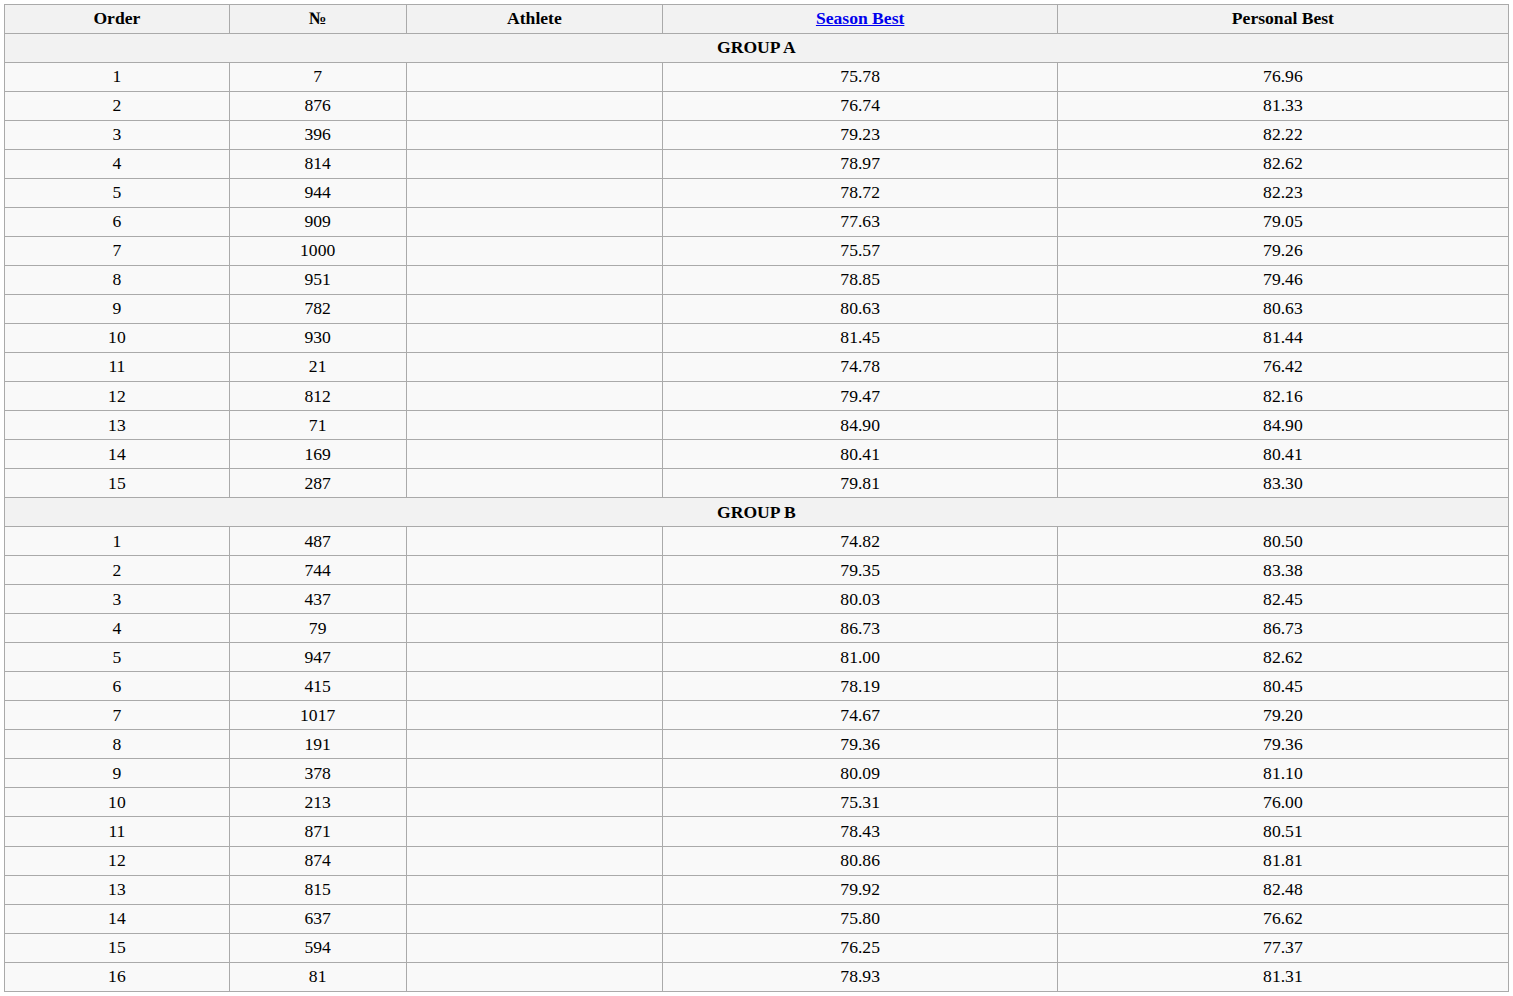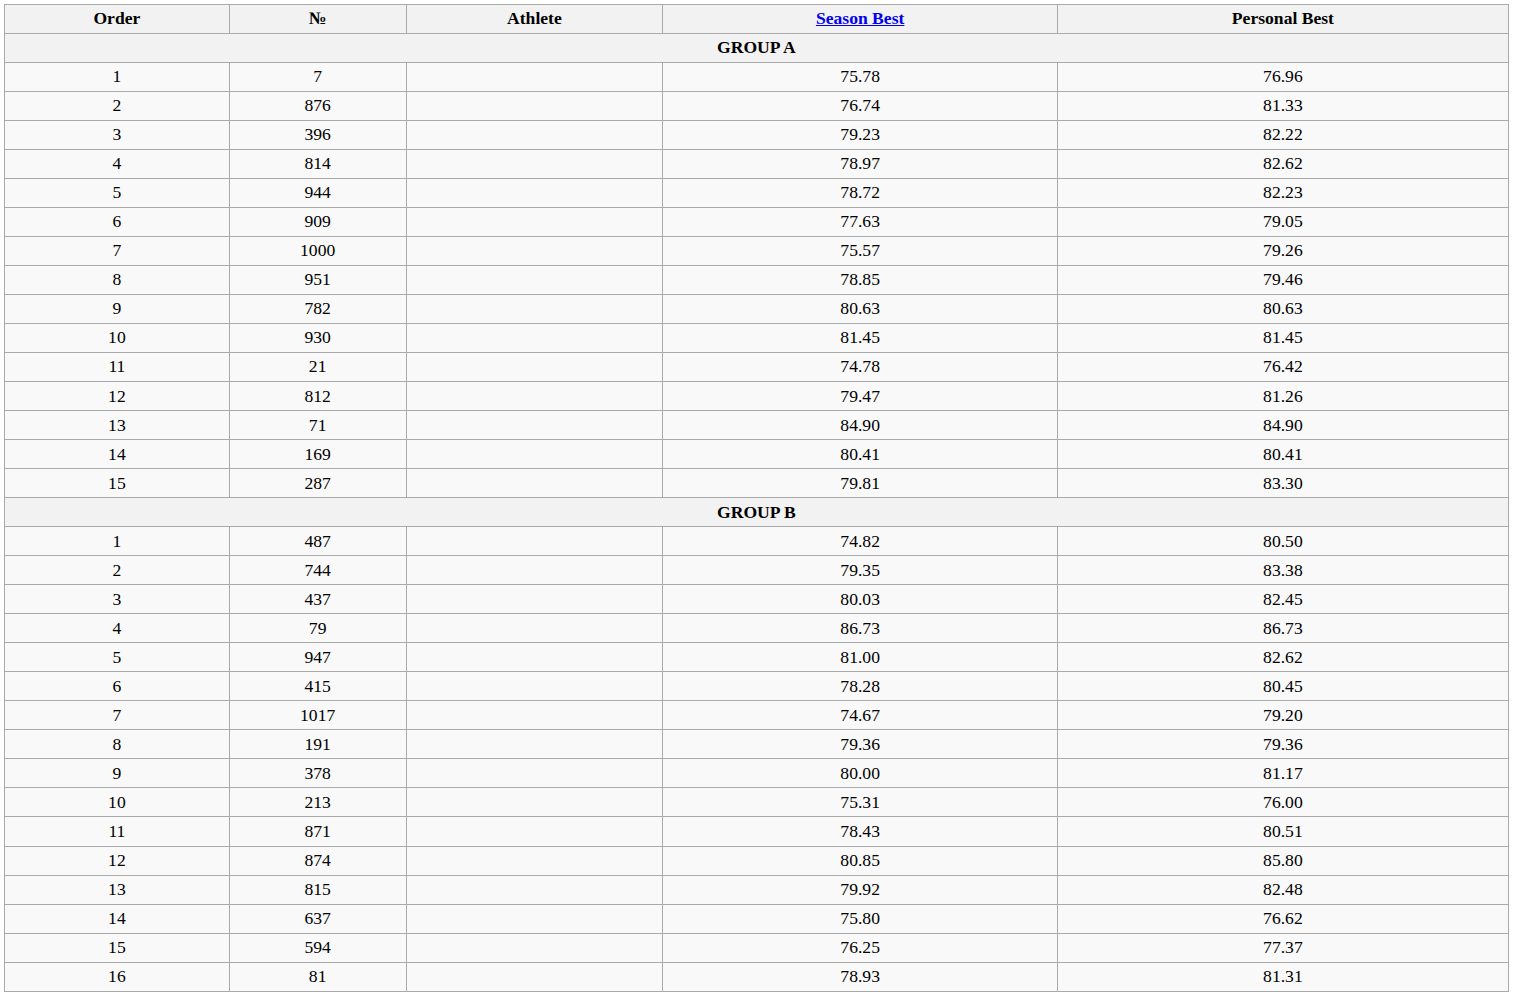 <table class="wikitable" style=" text-align:center; font-size:110%;" width="95%">
 <tr>
 <th>Order</th>
 <th>№</th>
 <th>Athlete</th>
 <th><a href='#'>Season Best</a></th>
 <th>Personal Best</th>
 </tr>
 <tr>
 <th colspan="5">GROUP A</th>
 </tr>
 <tr>
 <td>1</td>
 <td>7</td>
 <td align=left></td>
 <td>75.78</td>
 <td>76.96</td>
 </tr>
 <tr>
 <td>2</td>
 <td>876</td>
 <td align=left></td>
 <td>76.74</td>
 <td>81.33</td>
 </tr>
 <tr>
 <td>3</td>
 <td>396</td>
 <td align=left></td>
 <td>79.23</td>
 <td>82.22</td>
 </tr>
 <tr>
 <td>4</td>
 <td>814</td>
 <td align=left></td>
 <td>78.97</td>
 <td>82.62</td>
 </tr>
 <tr>
 <td>5</td>
 <td>944</td>
 <td align=left></td>
 <td>78.72</td>
 <td>82.23</td>
 </tr>
 <tr>
 <td>6</td>
 <td>909</td>
 <td align=left></td>
 <td>77.63</td>
 <td>79.05</td>
 </tr>
 <tr>
 <td>7</td>
 <td>1000</td>
 <td align=left></td>
 <td>75.57</td>
 <td>79.26</td>
 </tr>
 <tr>
 <td>8</td>
 <td>951</td>
 <td align=left></td>
 <td>78.85</td>
 <td>79.46</td>
 </tr>
 <tr>
 <td>9</td>
 <td>782</td>
 <td align=left></td>
 <td>80.63</td>
 <td>80.63</td>
 </tr>
 <tr>
 <td>10</td>
 <td>930</td>
 <td align=left></td>
 <td>81.45</td>
-<td>81.44</td>
+<td>81.45</td>
 </tr>
 <tr>
 <td>11</td>
 <td>21</td>
 <td align=left></td>
 <td>74.78</td>
 <td>76.42</td>
 </tr>
 <tr>
 <td>12</td>
 <td>812</td>
 <td align=left></td>
 <td>79.47</td>
-<td>82.16</td>
+<td>81.26</td>
 </tr>
 <tr>
 <td>13</td>
 <td>71</td>
 <td align=left></td>
 <td>84.90</td>
 <td>84.90</td>
 </tr>
 <tr>
 <td>14</td>
 <td>169</td>
 <td align=left></td>
 <td>80.41</td>
 <td>80.41</td>
 </tr>
 <tr>
 <td>15</td>
 <td>287</td>
 <td align=left></td>
 <td>79.81</td>
 <td>83.30</td>
 </tr>
 <tr>
 <th colspan="5">GROUP B</th>
 </tr>
 <tr>
 <td>1</td>
 <td>487</td>
 <td align=left></td>
 <td>74.82</td>
 <td>80.50</td>
 </tr>
 <tr>
 <td>2</td>
 <td>744</td>
 <td align=left></td>
 <td>79.35</td>
 <td>83.38</td>
 </tr>
 <tr>
 <td>3</td>
 <td>437</td>
 <td align=left></td>
 <td>80.03</td>
 <td>82.45</td>
 </tr>
 <tr>
 <td>4</td>
 <td>79</td>
 <td align=left></td>
 <td>86.73</td>
 <td>86.73</td>
 </tr>
 <tr>
 <td>5</td>
 <td>947</td>
 <td align=left></td>
 <td>81.00</td>
 <td>82.62</td>
 </tr>
 <tr>
 <td>6</td>
 <td>415</td>
 <td align=left></td>
-<td>78.19</td>
+<td>78.28</td>
 <td>80.45</td>
 </tr>
 <tr>
 <td>7</td>
 <td>1017</td>
 <td align=left></td>
 <td>74.67</td>
 <td>79.20</td>
 </tr>
 <tr>
 <td>8</td>
 <td>191</td>
 <td align=left></td>
 <td>79.36</td>
 <td>79.36</td>
 </tr>
 <tr>
 <td>9</td>
 <td>378</td>
 <td align=left></td>
-<td>80.09</td>
-<td>81.10</td>
+<td>80.00</td>
+<td>81.17</td>
 </tr>
 <tr>
 <td>10</td>
 <td>213</td>
 <td align=left></td>
 <td>75.31</td>
 <td>76.00</td>
 </tr>
 <tr>
 <td>11</td>
 <td>871</td>
 <td align=left></td>
 <td>78.43</td>
 <td>80.51</td>
 </tr>
 <tr>
 <td>12</td>
 <td>874</td>
 <td align=left></td>
-<td>80.86</td>
-<td>81.81</td>
+<td>80.85</td>
+<td>85.80</td>
 </tr>
 <tr>
 <td>13</td>
 <td>815</td>
 <td align=left></td>
 <td>79.92</td>
 <td>82.48</td>
 </tr>
 <tr>
 <td>14</td>
 <td>637</td>
 <td align=left></td>
 <td>75.80</td>
 <td>76.62</td>
 </tr>
 <tr>
 <td>15</td>
 <td>594</td>
 <td align=left></td>
 <td>76.25</td>
 <td>77.37</td>
 </tr>
 <tr>
 <td>16</td>
 <td>81</td>
 <td align=left></td>
 <td>78.93</td>
 <td>81.31</td>
 </tr>
 </table>
